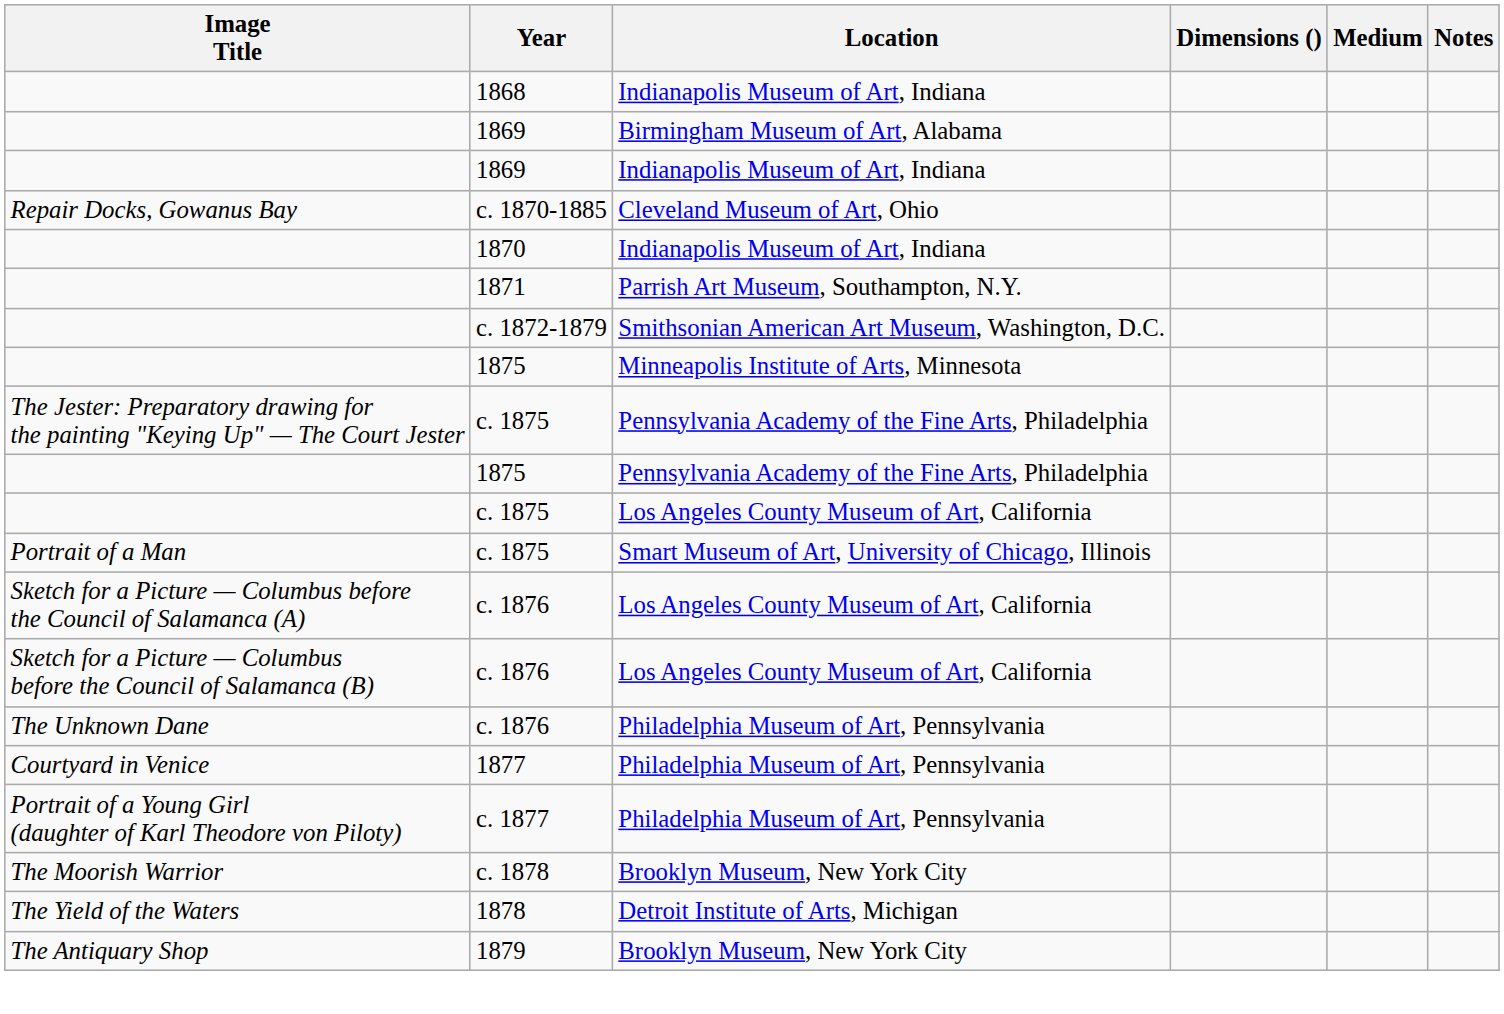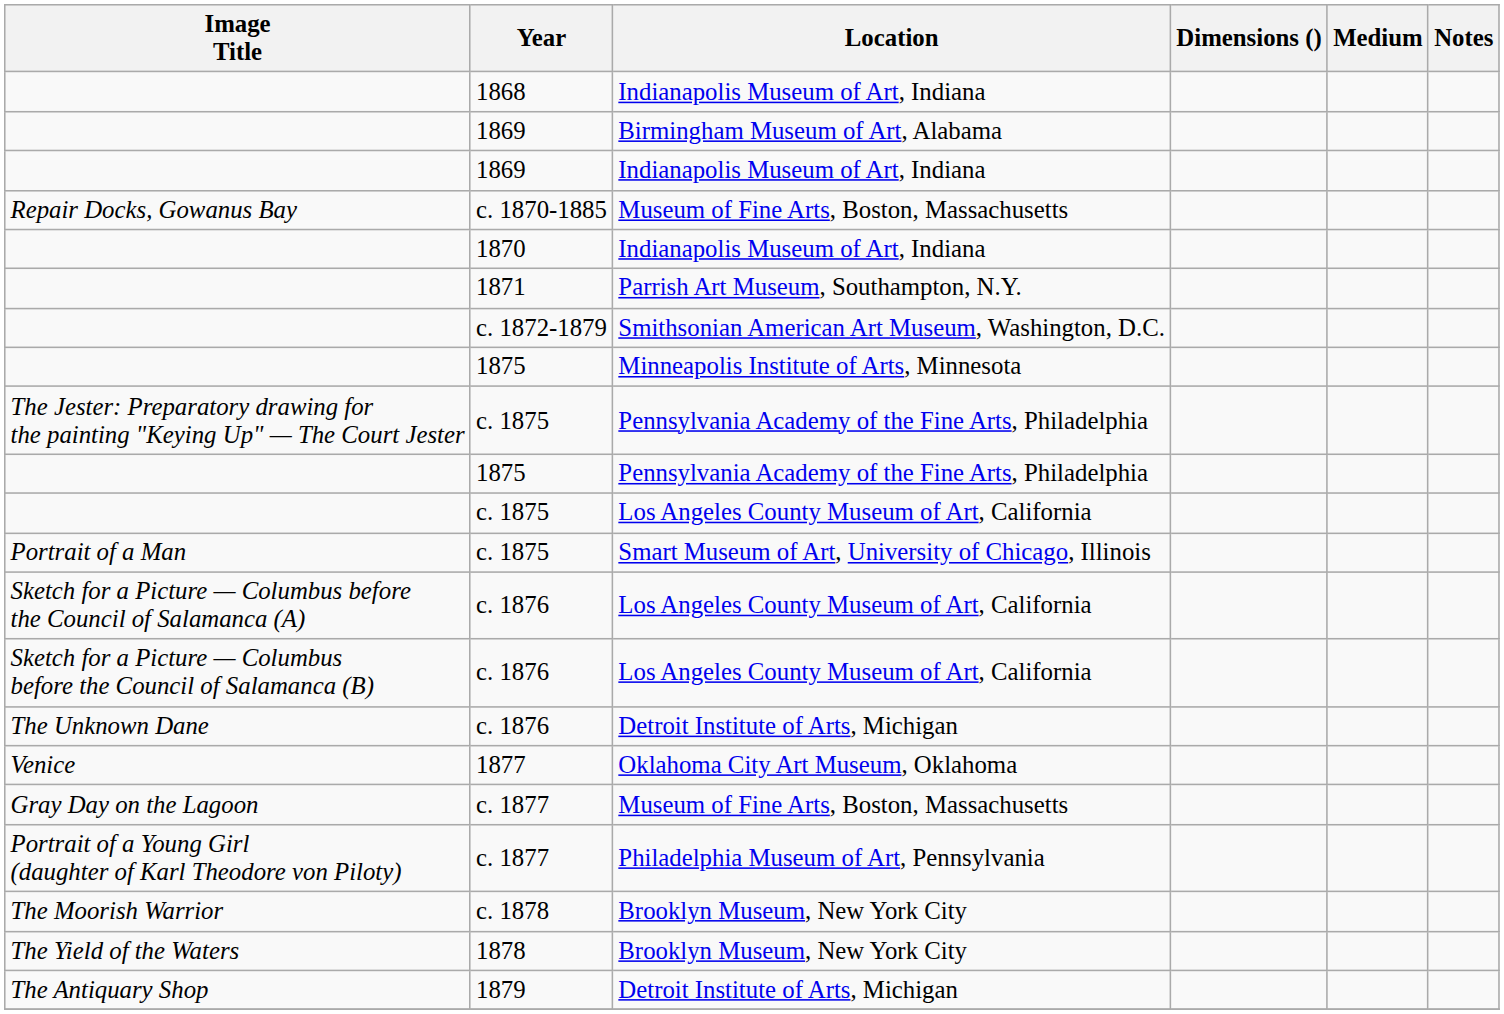 <table class="wikitable">
 <tr>
 <th>Image<br>Title</th>
 <th>Year</th>
 <th>Location</th>
 <th>Dimensions ()</th>
 <th>Medium</th>
 <th>Notes</th>
 </tr>
 <tr>
 <td></td>
 <td>1868</td>
 <td><a href='#'>Indianapolis Museum of Art</a>, Indiana</td>
 <td></td>
 <td></td>
 <td></td>
 </tr>
 <tr>
 <td></td>
 <td>1869</td>
 <td><a href='#'>Birmingham Museum of Art</a>, Alabama</td>
 <td></td>
 <td></td>
 <td></td>
 </tr>
 <tr>
 <td></td>
 <td>1869</td>
 <td><a href='#'>Indianapolis Museum of Art</a>, Indiana</td>
 <td></td>
 <td></td>
 <td></td>
 </tr>
 <tr>
 <td><em>Repair Docks, Gowanus Bay</em></td>
 <td>c. 1870-1885</td>
-<td><a href='#'>Cleveland Museum of Art</a>, Ohio</td>
+<td><a href='#'>Museum of Fine Arts</a>, Boston, Massachusetts</td>
 <td></td>
 <td></td>
 </tr>
 <tr>
 <td></td>
 <td>1870</td>
 <td><a href='#'>Indianapolis Museum of Art</a>, Indiana</td>
 <td></td>
 <td></td>
 <td></td>
 </tr>
 <tr>
 <td></td>
 <td>1871</td>
 <td><a href='#'>Parrish Art Museum</a>, Southampton, N.Y.</td>
 <td></td>
 <td></td>
 <td></td>
 </tr>
 <tr>
 <td></td>
 <td>c. 1872-1879</td>
 <td><a href='#'>Smithsonian American Art Museum</a>, Washington, D.C.</td>
 <td></td>
 <td></td>
 <td></td>
 </tr>
 <tr>
 <td></td>
 <td>1875</td>
 <td><a href='#'>Minneapolis Institute of Arts</a>, Minnesota</td>
 <td></td>
 <td></td>
 <td></td>
 </tr>
 <tr>
 <td><em>The Jester: Preparatory drawing for<br> the painting "Keying Up" — The Court Jester</em></td>
 <td>c. 1875</td>
 <td><a href='#'>Pennsylvania Academy of the Fine Arts</a>, Philadelphia</td>
 <td></td>
 <td></td>
 <td></td>
 </tr>
 <tr>
 <td></td>
 <td>1875</td>
 <td><a href='#'>Pennsylvania Academy of the Fine Arts</a>, Philadelphia</td>
 <td></td>
 <td></td>
 <td></td>
 </tr>
 <tr>
 <td></td>
 <td>c. 1875</td>
 <td><a href='#'>Los Angeles County Museum of Art</a>, California</td>
 <td></td>
 <td></td>
 <td></td>
 </tr>
 <tr>
 <td><em>Portrait of a Man</em></td>
 <td>c. 1875</td>
 <td><a href='#'>Smart Museum of Art</a>, <a href='#'>University of Chicago</a>, Illinois</td>
 <td></td>
 <td></td>
 <td></td>
 </tr>
 <tr>
 <td><em>Sketch for a Picture — Columbus before<br> the Council of Salamanca (A)</em></td>
 <td>c. 1876</td>
 <td><a href='#'>Los Angeles County Museum of Art</a>, California</td>
 <td></td>
 <td></td>
 <td></td>
 </tr>
 <tr>
 <td><em>Sketch for a Picture — Columbus<br> before the Council of Salamanca (B)</em></td>
 <td>c. 1876</td>
 <td><a href='#'>Los Angeles County Museum of Art</a>, California</td>
 <td></td>
 <td></td>
 <td></td>
 </tr>
 <tr>
 <td><em>The Unknown Dane</em></td>
 <td>c. 1876</td>
-<td><a href='#'>Philadelphia Museum of Art</a>, Pennsylvania</td>
+<td><a href='#'>Detroit Institute of Arts</a>, Michigan</td>
 <td></td>
 <td></td>
 <td></td>
 </tr>
 <tr>
-<td><em>Courtyard in Venice</em></td>
+<td><em>Venice</em></td>
 <td>1877</td>
-<td><a href='#'>Philadelphia Museum of Art</a>, Pennsylvania</td>
+<td><a href='#'>Oklahoma City Art Museum</a>, Oklahoma</td>
+<td></td>
+<td></td>
+<td></td>
+</tr>
+<tr>
+<td><em>Gray Day on the Lagoon</em></td>
+<td>c. 1877</td>
+<td><a href='#'>Museum of Fine Arts</a>, Boston, Massachusetts</td>
 <td></td>
 <td></td>
 <td></td>
 </tr>
 <tr>
 <td><em>Portrait of a Young Girl<br> (daughter of Karl Theodore von Piloty)</em></td>
 <td>c. 1877</td>
 <td><a href='#'>Philadelphia Museum of Art</a>, Pennsylvania</td>
 <td></td>
 <td></td>
 <td></td>
 </tr>
 <tr>
 <td><em>The Moorish Warrior</em></td>
 <td>c. 1878</td>
 <td><a href='#'>Brooklyn Museum</a>, New York City</td>
 <td></td>
 <td></td>
 <td></td>
 </tr>
 <tr>
 <td><em>The Yield of the Waters</em></td>
 <td>1878</td>
-<td><a href='#'>Detroit Institute of Arts</a>, Michigan</td>
+<td><a href='#'>Brooklyn Museum</a>, New York City</td>
 <td></td>
 <td></td>
 <td></td>
 </tr>
 <tr>
 <td><em>The Antiquary Shop</em></td>
 <td>1879</td>
-<td><a href='#'>Brooklyn Museum</a>, New York City</td>
+<td><a href='#'>Detroit Institute of Arts</a>, Michigan</td>
 <td></td>
 <td></td>
 <td></td>
 </tr>
 <tr>
 </tr>
 </table>
